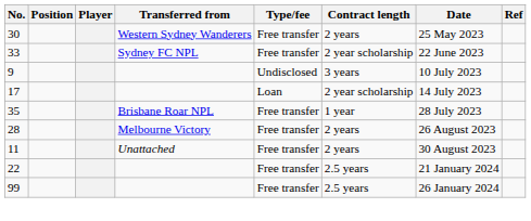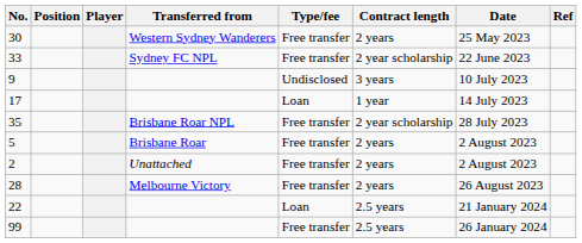 <table class="wikitable plainrowheaders sortable" style="text-align:center; text-align:left">
 <tr>
 <th scope="col">No.</th>
 <th scope="col">Position</th>
 <th scope="col">Player</th>
 <th scope="col">Transferred from</th>
 <th scope="col">Type/fee</th>
 <th scope="col">Contract length</th>
 <th scope="col">Date</th>
 <th scope="col" class="unsortable">Ref</th>
 </tr>
 <tr>
 <td>30</td>
 <td></td>
 <th scope="row"></th>
 <td><a href='#'>Western Sydney Wanderers</a></td>
 <td>Free transfer</td>
 <td>2 years</td>
 <td>25 May 2023</td>
 <td></td>
 </tr>
 <tr>
 <td>33</td>
 <td></td>
 <th scope="row"></th>
 <td><a href='#'>Sydney FC NPL</a></td>
 <td>Free transfer</td>
 <td>2 year scholarship</td>
 <td>22 June 2023</td>
 <td></td>
 </tr>
 <tr>
 <td>9</td>
 <td></td>
 <th scope="row"></th>
 <td></td>
 <td>Undisclosed</td>
 <td>3 years</td>
 <td>10 July 2023</td>
 <td></td>
 </tr>
 <tr>
 <td>17</td>
 <td></td>
 <th scope="row"></th>
 <td></td>
 <td>Loan</td>
-<td>2 year scholarship</td>
+<td>1 year</td>
 <td>14 July 2023</td>
 <td></td>
 </tr>
 <tr>
 <td>35</td>
 <td></td>
 <th scope="row"></th>
 <td><a href='#'>Brisbane Roar NPL</a></td>
 <td>Free transfer</td>
-<td>1 year</td>
+<td>2 year scholarship</td>
 <td>28 July 2023</td>
+<td></td>
+</tr>
+<tr>
+<td>5</td>
+<td></td>
+<th scope="row"></th>
+<td><a href='#'>Brisbane Roar</a></td>
+<td>Free transfer</td>
+<td>2 years</td>
+<td>2 August 2023</td>
+<td></td>
+</tr>
+<tr>
+<td>2</td>
+<td></td>
+<th scope="row"></th>
+<td><em>Unattached</em></td>
+<td>Free transfer</td>
+<td>2 years</td>
+<td>2 August 2023</td>
 <td></td>
 </tr>
 <tr>
 <td>28</td>
 <td></td>
 <th scope="row"></th>
 <td><a href='#'>Melbourne Victory</a></td>
 <td>Free transfer</td>
 <td>2 years</td>
 <td>26 August 2023</td>
 <td></td>
 </tr>
 <tr>
-<td>11</td>
-<td></td>
-<th scope="row"></th>
-<td><em>Unattached</em></td>
-<td>Free transfer</td>
-<td>2 years</td>
-<td>30 August 2023</td>
-<td></td>
-</tr>
-<tr>
 <td>22</td>
 <td></td>
 <th scope="row"></th>
 <td></td>
-<td>Free transfer</td>
+<td>Loan</td>
 <td>2.5 years</td>
 <td>21 January 2024</td>
 <td></td>
 </tr>
 <tr>
 <td>99</td>
 <td></td>
 <th scope="row"></th>
 <td></td>
 <td>Free transfer</td>
 <td>2.5 years</td>
 <td>26 January 2024</td>
 <td></td>
 </tr>
 </table>
